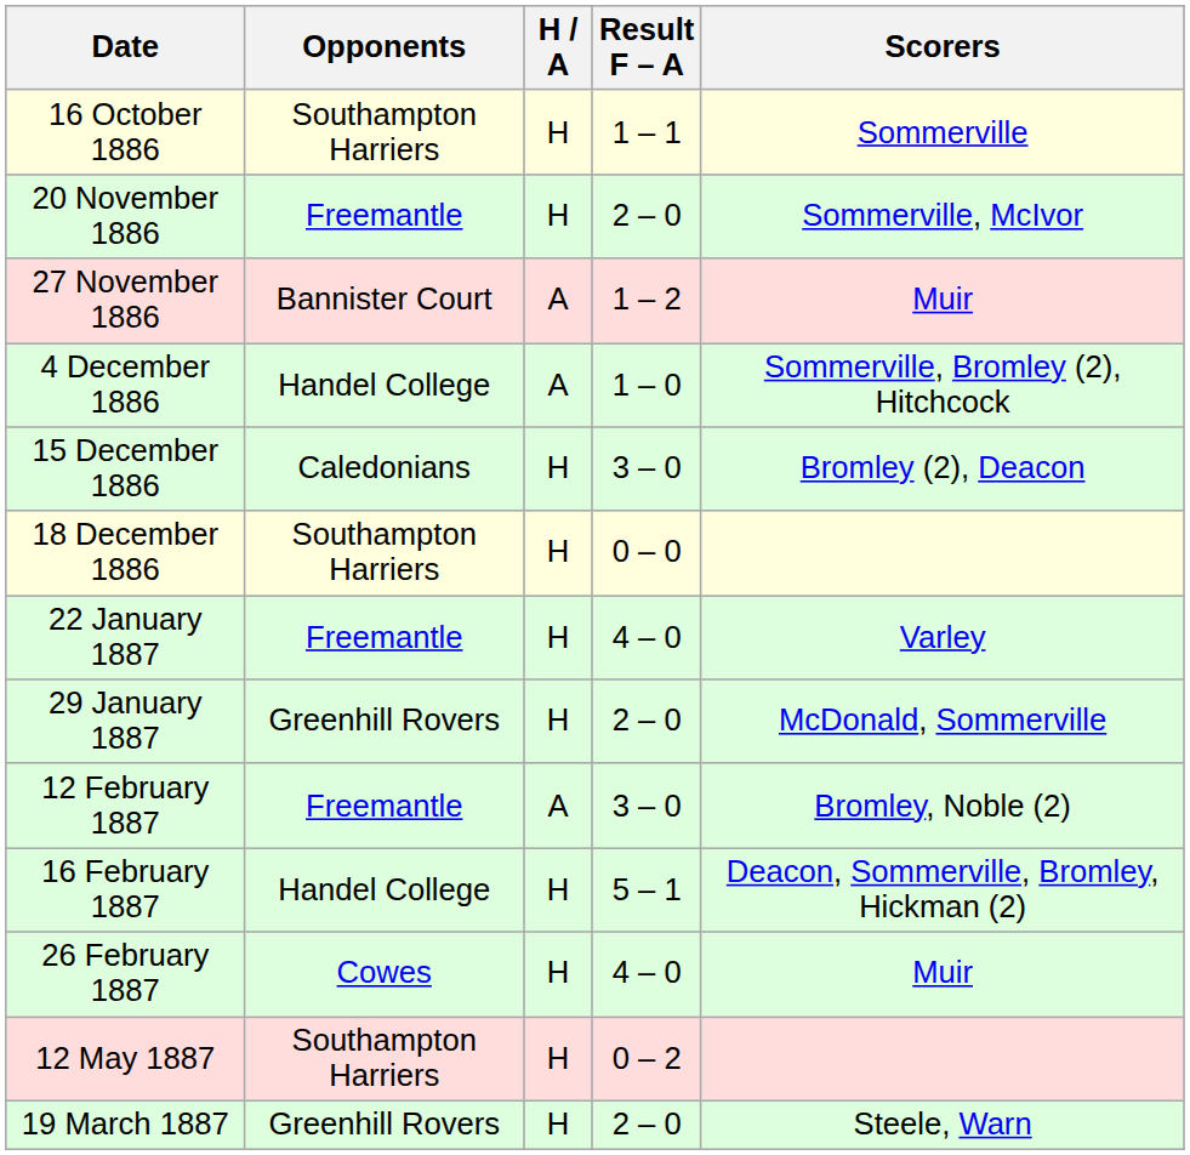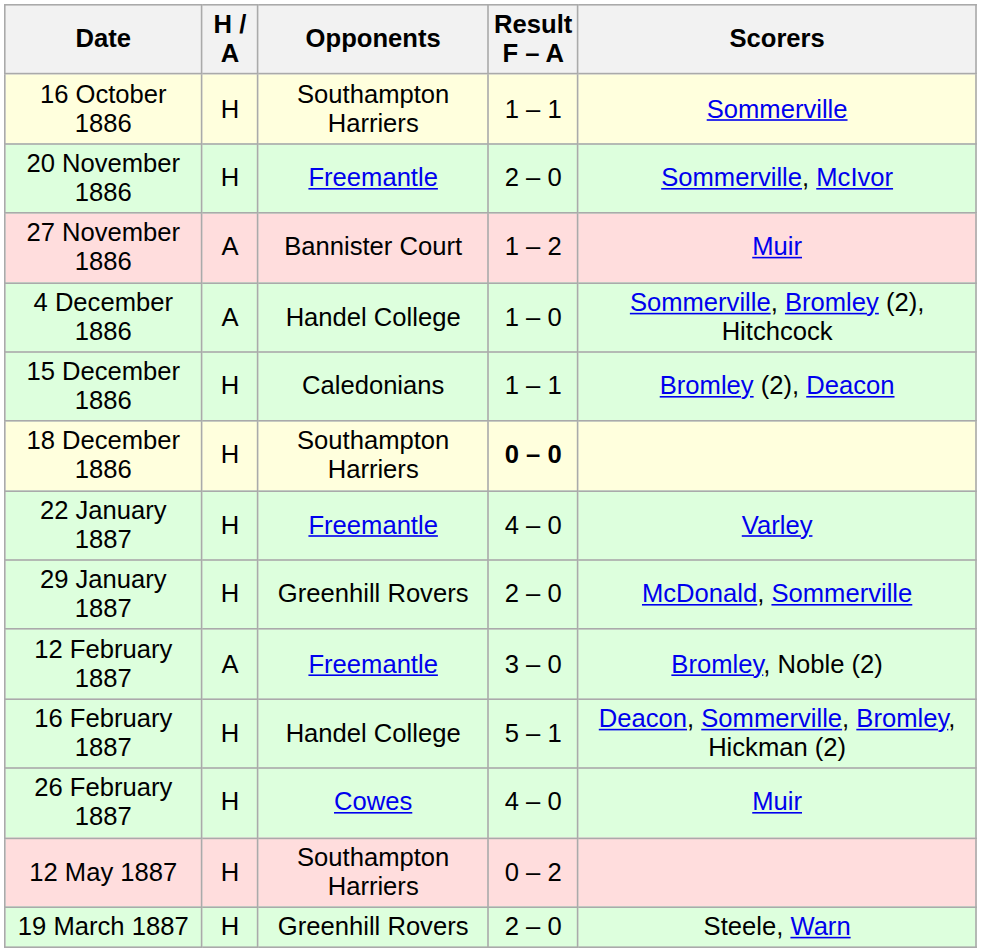 <table class="wikitable" style="text-align:center">
 <tr>
 <th>Date</th>
+<th>H / A</th>
 <th>Opponents</th>
-<th>H / A</th>
 <th>Result<br>F – A</th>
 <th>Scorers</th>
 </tr>
 <tr bgcolor="#ffffdd">
 <td>16 October 1886</td>
+<td>H</td>
 <td>Southampton Harriers</td>
-<td>H</td>
 <td>1 – 1</td>
 <td><a href='#'>Sommerville</a></td>
 </tr>
 <tr bgcolor="#ddffdd">
 <td>20 November 1886</td>
+<td>H</td>
 <td><a href='#'>Freemantle</a></td>
-<td>H</td>
 <td>2 – 0</td>
 <td><a href='#'>Sommerville</a>, <a href='#'>McIvor</a></td>
 </tr>
 <tr bgcolor="#ffdddd">
 <td>27 November 1886</td>
+<td>A</td>
 <td>Bannister Court</td>
-<td>A</td>
 <td>1 – 2</td>
 <td><a href='#'>Muir</a></td>
 </tr>
 <tr bgcolor="#ddffdd">
 <td>4 December 1886</td>
+<td>A</td>
 <td>Handel College</td>
-<td>A</td>
 <td>1 – 0</td>
 <td><a href='#'>Sommerville</a>, <a href='#'>Bromley</a> (2), Hitchcock</td>
 </tr>
 <tr bgcolor="#ddffdd">
 <td>15 December 1886</td>
+<td>H</td>
 <td>Caledonians</td>
-<td>H</td>
-<td>3 – 0</td>
+<td>1 – 1</td>
 <td><a href='#'>Bromley</a> (2), <a href='#'>Deacon</a></td>
 </tr>
 <tr bgcolor="#ffffdd">
 <td>18 December 1886</td>
+<td>H</td>
 <td>Southampton Harriers</td>
-<td>H</td>
-<td>0 – 0</td>
+<td><strong>0 – 0</strong></td>
 <td></td>
 </tr>
 <tr bgcolor="#ddffdd">
 <td>22 January 1887</td>
+<td>H</td>
 <td><a href='#'>Freemantle</a></td>
-<td>H</td>
 <td>4 – 0</td>
 <td><a href='#'>Varley</a></td>
 </tr>
 <tr bgcolor="#ddffdd">
 <td>29 January 1887</td>
+<td>H</td>
 <td>Greenhill Rovers</td>
-<td>H</td>
 <td>2 – 0</td>
 <td><a href='#'>McDonald</a>, <a href='#'>Sommerville</a></td>
 </tr>
 <tr bgcolor="#ddffdd">
 <td>12 February 1887</td>
+<td>A</td>
 <td><a href='#'>Freemantle</a></td>
-<td>A</td>
 <td>3 – 0</td>
 <td><a href='#'>Bromley</a>, Noble (2)</td>
 </tr>
 <tr bgcolor="#ddffdd">
 <td>16 February 1887</td>
+<td>H</td>
 <td>Handel College</td>
-<td>H</td>
 <td>5 – 1</td>
 <td><a href='#'>Deacon</a>, <a href='#'>Sommerville</a>, <a href='#'>Bromley</a>, Hickman (2)</td>
 </tr>
 <tr bgcolor="#ddffdd">
 <td>26 February 1887</td>
+<td>H</td>
 <td><a href='#'>Cowes</a></td>
-<td>H</td>
 <td>4 – 0</td>
 <td><a href='#'>Muir</a></td>
 </tr>
 <tr bgcolor="#ffdddd">
 <td>12 May 1887</td>
+<td>H</td>
 <td>Southampton Harriers</td>
-<td>H</td>
 <td>0 – 2</td>
 <td></td>
 </tr>
 <tr bgcolor="#ddffdd">
 <td>19 March 1887</td>
+<td>H</td>
 <td>Greenhill Rovers</td>
-<td>H</td>
 <td>2 – 0</td>
 <td>Steele, <a href='#'>Warn</a></td>
 </tr>
 </table>
